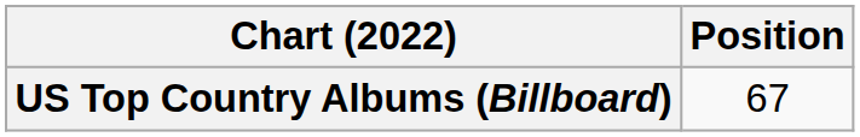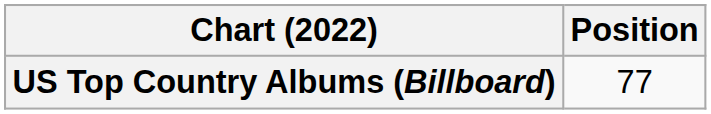 <table class="wikitable plainrowheaders" style="text-align:center;">
 <tr>
 <th scope="col">Chart (2022)</th>
 <th scope="col">Position</th>
 </tr>
 <tr>
 <th scope="row">US Top Country Albums (<em>Billboard</em>)</th>
-<td>67</td>
+<td>77</td>
 </tr>
 </table>
